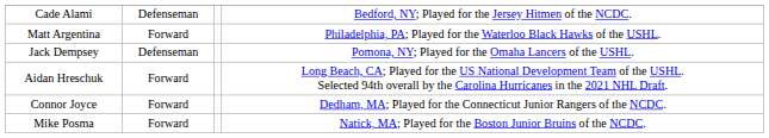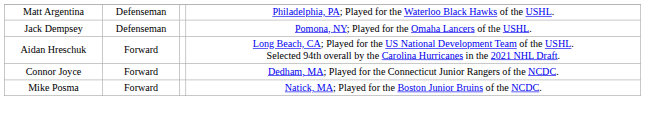 <table class="wikitable" width="80%">
 <tr align="center"  ;>
 </tr>
 <tr align="center" style="background:white;color:black;" bgcolor=>
-<td>Cade Alami</td>
+<td>Matt Argentina</td>
 <td>Defenseman</td>
-<td></td>
-<td><a href='#'>Bedford, NY</a>; Played for the <a href='#'>Jersey Hitmen</a> of the <a href='#'>NCDC</a>.</td>
-</tr>
-<tr align="center" style="background:white;color:black;" bgcolor=>
-<td>Matt Argentina</td>
-<td>Forward</td>
 <td></td>
 <td><a href='#'>Philadelphia, PA</a>; Played for the <a href='#'>Waterloo Black Hawks</a> of the <a href='#'>USHL</a>.</td>
 </tr>
 <tr align="center" style="background:white;color:black;" bgcolor=>
 <td>Jack Dempsey</td>
 <td>Defenseman</td>
 <td></td>
 <td><a href='#'>Pomona, NY</a>; Played for the <a href='#'>Omaha Lancers</a> of the <a href='#'>USHL</a>.</td>
 </tr>
 <tr align="center" style="background:white;color:black;" bgcolor=>
 <td>Aidan Hreschuk</td>
 <td>Forward</td>
 <td></td>
 <td><a href='#'>Long Beach, CA</a>; Played for the <a href='#'>US National Development Team</a> of the <a href='#'>USHL</a>.<br>Selected 94th overall by the <a href='#'>Carolina Hurricanes</a> in the <a href='#'>2021 NHL Draft</a>.</td>
 </tr>
 <tr align="center" style="background:white;color:black;" bgcolor=>
 <td>Connor Joyce</td>
 <td>Forward</td>
 <td></td>
 <td><a href='#'>Dedham, MA</a>; Played for the Connecticut Junior Rangers of the <a href='#'>NCDC</a>.</td>
 </tr>
 <tr align="center" style="background:white;color:black;" bgcolor=>
 <td>Mike Posma</td>
 <td>Forward</td>
 <td></td>
 <td><a href='#'>Natick, MA</a>; Played for the <a href='#'>Boston Junior Bruins</a> of the <a href='#'>NCDC</a>.</td>
 </tr>
 </table>
